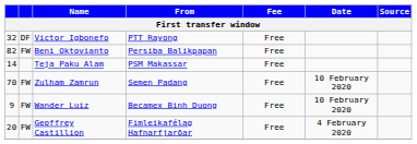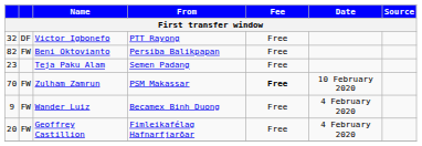 <table class="wikitable plainrowheaders" style="font-size:95%">
 <tr>
 <th style="background:blue;color:#FFFFFF"></th>
 <th style="background:blue;color:#FFFFFF"></th>
 <th scope="col" style="width:200px;background:blue;color:#FFFFFF">Name</th>
 <th scope="col" style="width:250px;background:blue;color:#FFFFFF">From</th>
 <th scope="col" style="width:150px;background:blue;color:#FFFFFF"><strong>Fee</strong></th>
 <th scope="col" style="width:150px;background:blue;color:#FFFFFF"><strong>Date</strong></th>
 <th style="background:blue;color:#FFFFFF"><strong>Source</strong></th>
 </tr>
 <tr>
 <th colspan="7">First transfer window</th>
 </tr>
 <tr>
 <td align="center">32</td>
 <td align="center">DF</td>
 <td> <a href='#'>Victor Igbonefo</a></td>
 <td> <a href='#'>PTT Rayong</a></td>
 <td align="center">Free</td>
 <td align="center"></td>
 <td align="center"></td>
 </tr>
 <tr>
 <td align="center">82</td>
 <td align="center">FW</td>
 <td> <a href='#'>Beni Oktovianto</a></td>
 <td> <a href='#'>Persiba Balikpapan</a></td>
 <td align="center">Free</td>
 <td align="center"></td>
 <td align="center"></td>
 </tr>
 <tr>
-<td align="center">14</td>
+<td align="center">23</td>
 <td align="center"></td>
 <td> <a href='#'>Teja Paku Alam</a></td>
-<td> <a href='#'>PSM Makassar</a></td>
+<td> <a href='#'>Semen Padang</a></td>
 <td align="center">Free</td>
 <td align="center"></td>
 <td align="center"></td>
 </tr>
 <tr>
 <td align="center">70</td>
 <td align="center">FW</td>
 <td> <a href='#'>Zulham Zamrun</a></td>
-<td> <a href='#'>Semen Padang</a></td>
-<td align="center">Free</td>
+<td> <a href='#'>PSM Makassar</a></td>
+<td align="center"><strong>Free</strong></td>
 <td align="center">10 February 2020</td>
 <td align="center"></td>
 </tr>
 <tr>
 <td align="center">9</td>
 <td align="center">FW</td>
 <td> <a href='#'>Wander Luiz</a></td>
 <td> <a href='#'>Becamex Binh Duong</a></td>
 <td align="center">Free</td>
-<td align="center">10 February 2020</td>
+<td align="center">4 February 2020</td>
 <td align="center"></td>
 </tr>
 <tr>
 <td align="center">20</td>
 <td align="center">FW</td>
 <td> <a href='#'>Geoffrey Castillion</a></td>
 <td> <a href='#'>Fimleikafélag Hafnarfjarðar</a></td>
 <td align="center">Free</td>
 <td align="center">4 February 2020</td>
 <td align="center"></td>
 </tr>
 <tr>
 </tr>
 </table>
